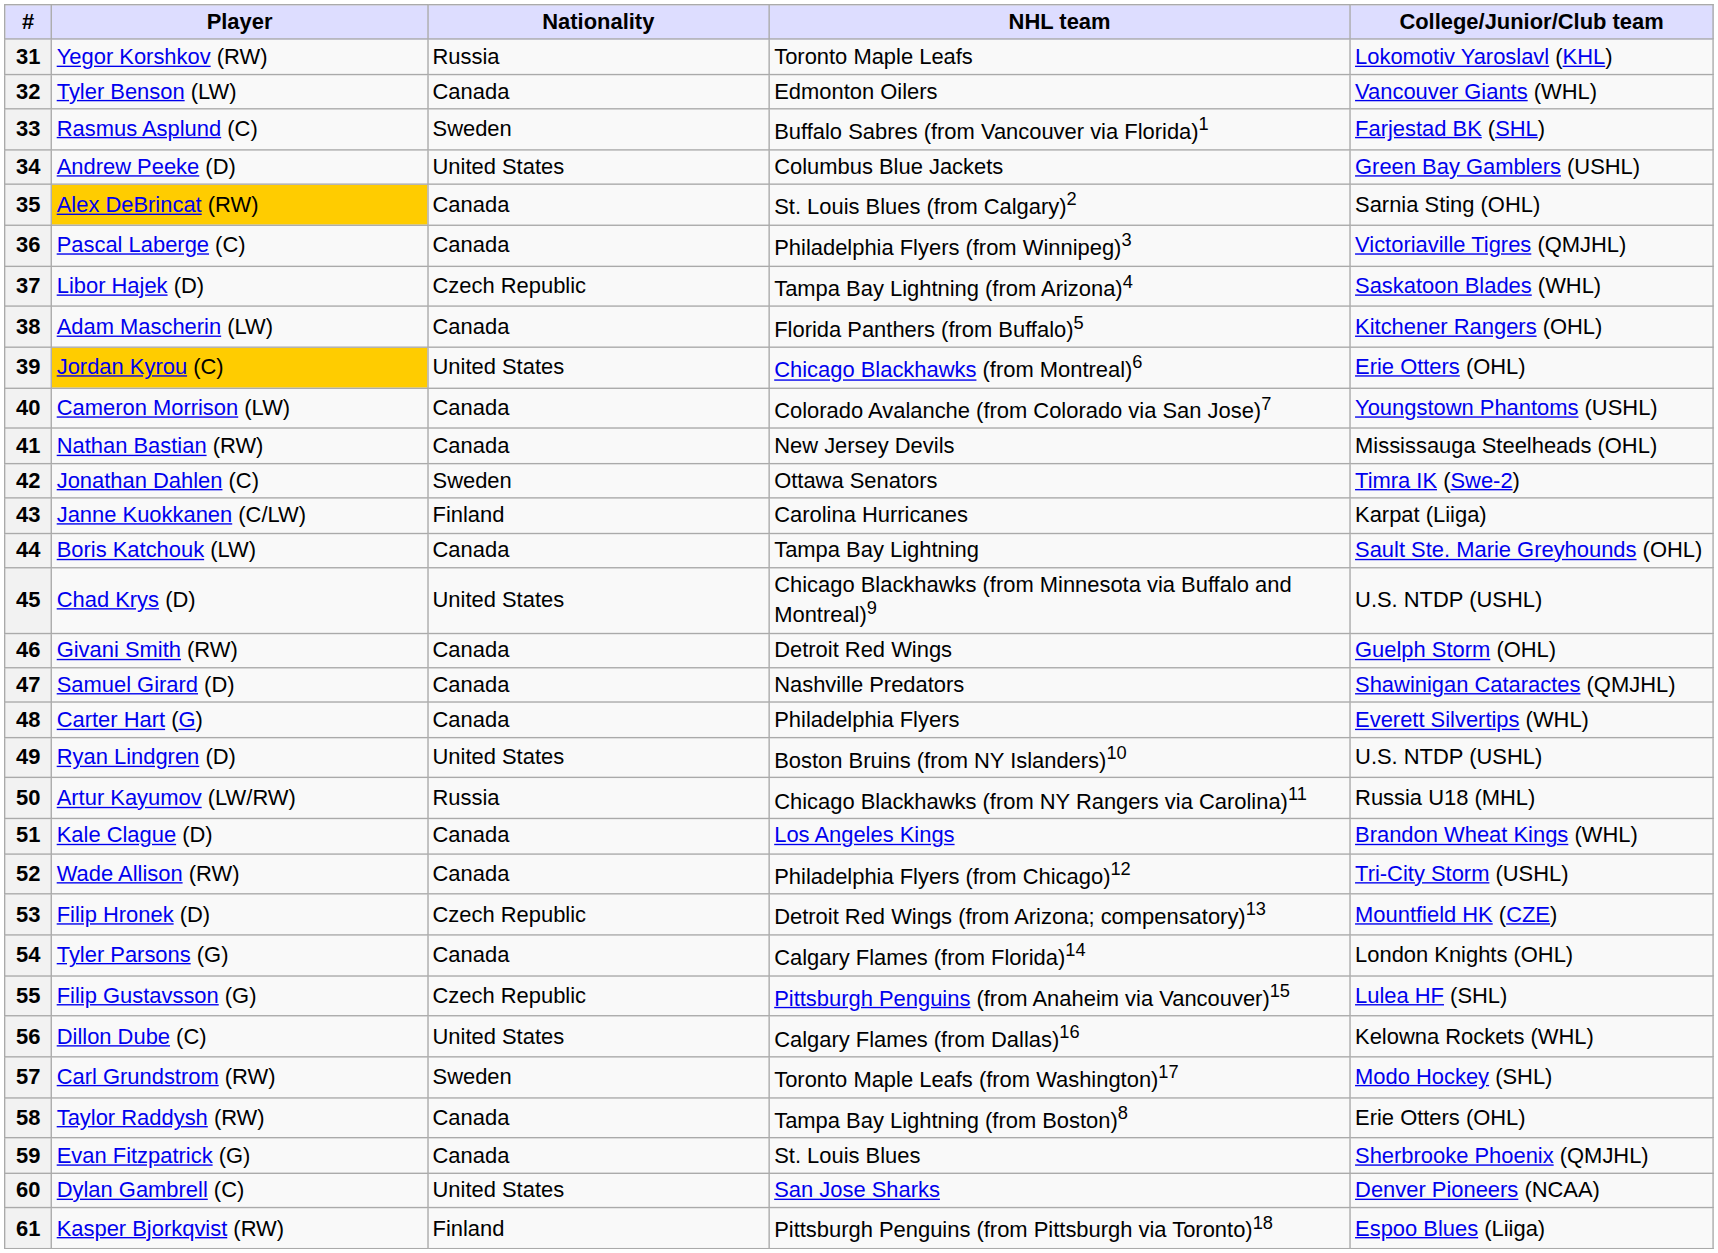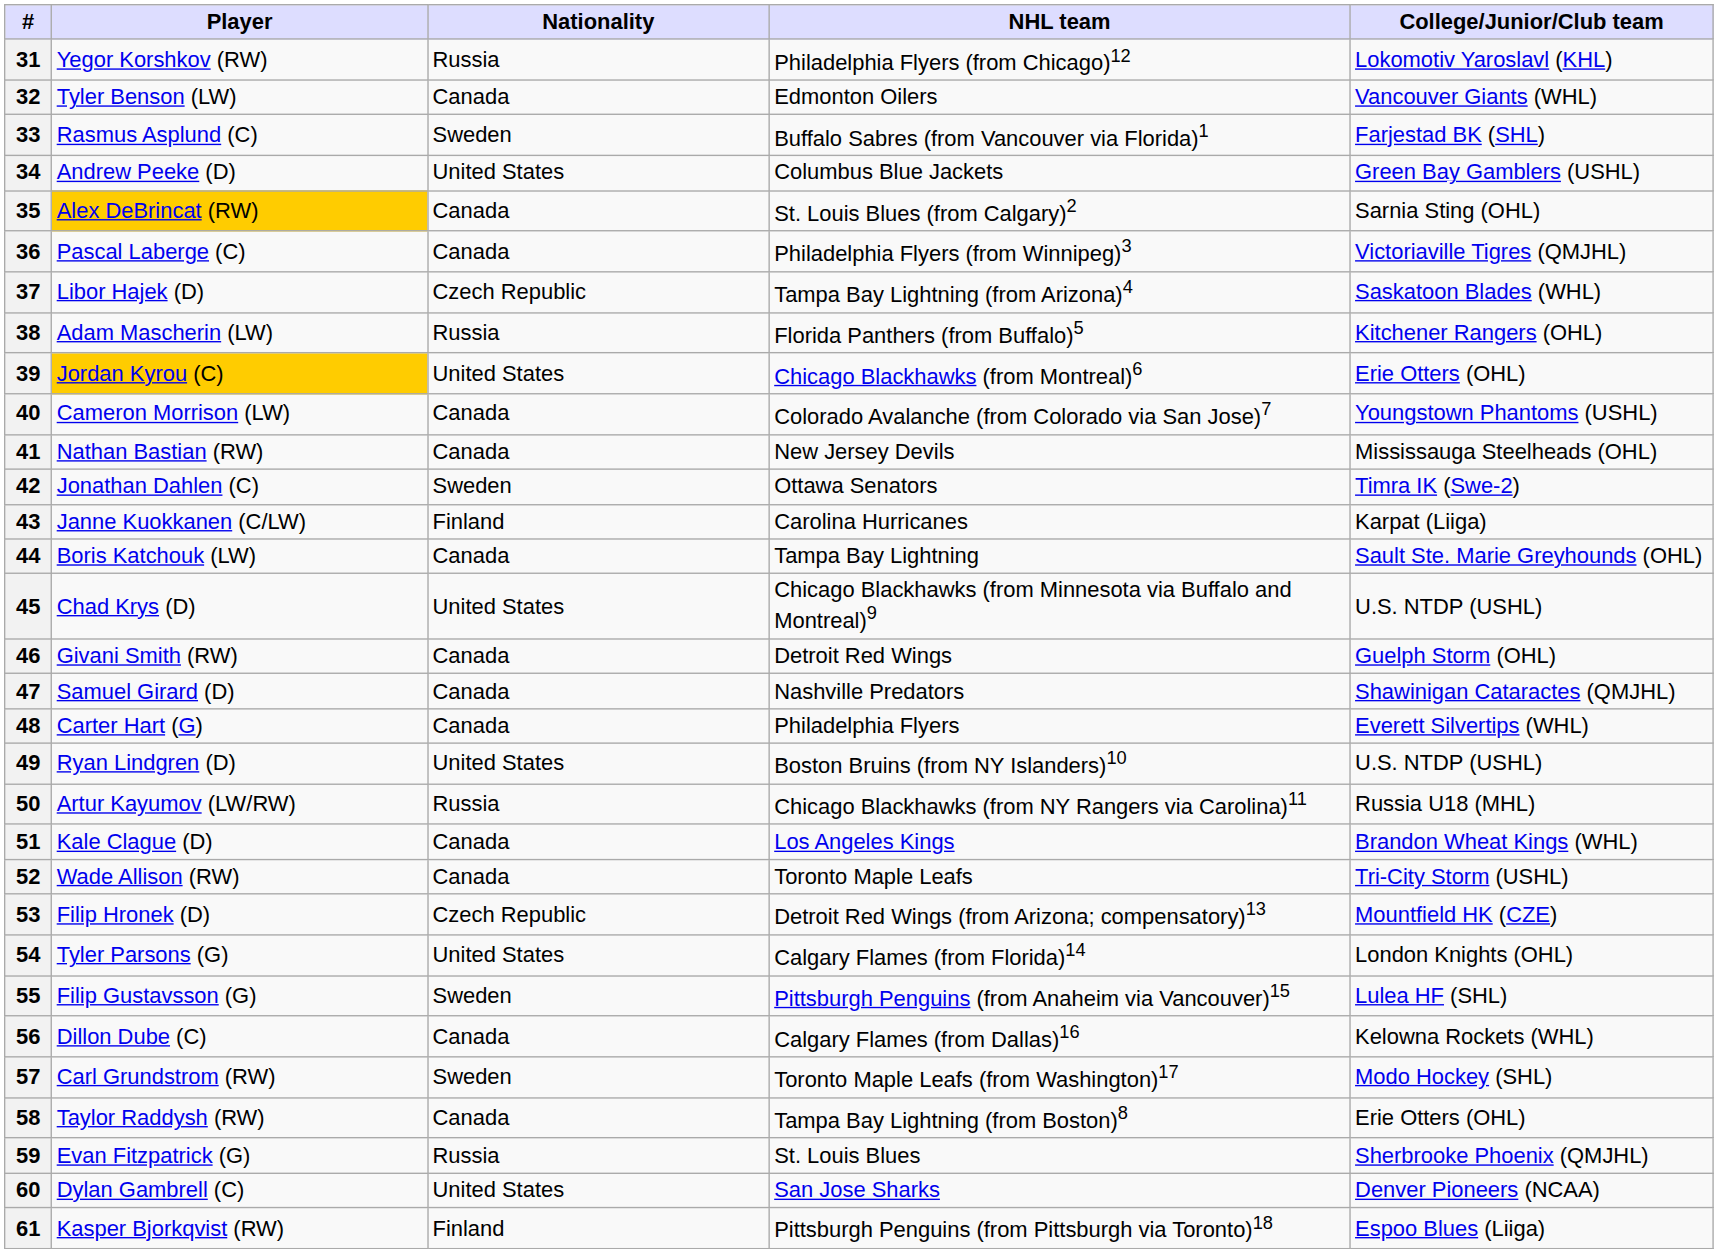 <table class="wikitable">
 <tr>
 <th style="background:#ddf; width:2.75%;">#</th>
 <th style="background:#ddf; width:22.0%;">Player</th>
 <th style="background:#ddf; width:20.0%;">Nationality</th>
 <th style="background:#ddf; width:34.0%;">NHL team</th>
 <th style="background:#ddf; width:100.0%;">College/Junior/Club team</th>
 </tr>
 <tr>
 <th>31</th>
 <td><a href='#'>Yegor Korshkov</a> (RW)</td>
 <td> Russia</td>
-<td>Toronto Maple Leafs</td>
+<td>Philadelphia Flyers (from Chicago)<sup>12</sup></td>
 <td><a href='#'>Lokomotiv Yaroslavl</a> (<a href='#'>KHL</a>)</td>
 </tr>
 <tr>
 <th>32</th>
 <td><a href='#'>Tyler Benson</a> (LW)</td>
 <td> Canada</td>
 <td>Edmonton Oilers</td>
 <td><a href='#'>Vancouver Giants</a> (WHL)</td>
 </tr>
 <tr>
 <th>33</th>
 <td><a href='#'>Rasmus Asplund</a> (C)</td>
 <td> Sweden</td>
 <td>Buffalo Sabres (from Vancouver via Florida)<sup>1</sup></td>
 <td><a href='#'>Farjestad BK</a> (<a href='#'>SHL</a>)</td>
 </tr>
 <tr>
 <th>34</th>
 <td><a href='#'>Andrew Peeke</a> (D)</td>
 <td> United States</td>
 <td>Columbus Blue Jackets</td>
 <td><a href='#'>Green Bay Gamblers</a> (USHL)</td>
 </tr>
 <tr>
 <th>35</th>
 <td bgcolor="#FFCC00"><a href='#'>Alex DeBrincat</a> (RW)</td>
 <td> Canada</td>
 <td>St. Louis Blues (from Calgary)<sup>2</sup></td>
 <td>Sarnia Sting (OHL)</td>
 </tr>
 <tr>
 <th>36</th>
 <td><a href='#'>Pascal Laberge</a> (C)</td>
 <td> Canada</td>
 <td>Philadelphia Flyers (from Winnipeg)<sup>3</sup></td>
 <td><a href='#'>Victoriaville Tigres</a> (QMJHL)</td>
 </tr>
 <tr>
 <th>37</th>
 <td><a href='#'>Libor Hajek</a> (D)</td>
 <td> Czech Republic</td>
 <td>Tampa Bay Lightning (from Arizona)<sup>4</sup></td>
 <td><a href='#'>Saskatoon Blades</a> (WHL)</td>
 </tr>
 <tr>
 <th>38</th>
 <td><a href='#'>Adam Mascherin</a> (LW)</td>
-<td> Canada</td>
+<td> Russia</td>
 <td>Florida Panthers (from Buffalo)<sup>5</sup></td>
 <td><a href='#'>Kitchener Rangers</a> (OHL)</td>
 </tr>
 <tr>
 <th>39</th>
 <td bgcolor="#FFCC00"><a href='#'>Jordan Kyrou</a> (C)</td>
 <td> United States</td>
 <td><a href='#'>Chicago Blackhawks</a> (from Montreal)<sup>6</sup></td>
 <td><a href='#'>Erie Otters</a> (OHL)</td>
 </tr>
 <tr>
 <th>40</th>
 <td><a href='#'>Cameron Morrison</a> (LW)</td>
 <td> Canada</td>
 <td>Colorado Avalanche (from Colorado via San Jose)<sup>7</sup></td>
 <td><a href='#'>Youngstown Phantoms</a> (USHL)</td>
 </tr>
 <tr>
 <th>41</th>
 <td><a href='#'>Nathan Bastian</a> (RW)</td>
 <td> Canada</td>
 <td>New Jersey Devils</td>
 <td>Mississauga Steelheads (OHL)</td>
 </tr>
 <tr>
 <th>42</th>
 <td><a href='#'>Jonathan Dahlen</a> (C)</td>
 <td> Sweden</td>
 <td>Ottawa Senators</td>
 <td><a href='#'>Timra IK</a> (<a href='#'>Swe-2</a>)</td>
 </tr>
 <tr>
 <th>43</th>
 <td><a href='#'>Janne Kuokkanen</a> (C/LW)</td>
 <td> Finland</td>
 <td>Carolina Hurricanes</td>
 <td>Karpat (Liiga)</td>
 </tr>
 <tr>
 <th>44</th>
 <td><a href='#'>Boris Katchouk</a> (LW)</td>
 <td> Canada</td>
 <td>Tampa Bay Lightning</td>
 <td><a href='#'>Sault Ste. Marie Greyhounds</a> (OHL)</td>
 </tr>
 <tr>
 <th>45</th>
 <td><a href='#'>Chad Krys</a> (D)</td>
 <td> United States</td>
 <td>Chicago Blackhawks (from Minnesota via Buffalo and Montreal)<sup>9</sup></td>
 <td>U.S. NTDP (USHL)</td>
 </tr>
 <tr>
 <th>46</th>
 <td><a href='#'>Givani Smith</a> (RW)</td>
 <td> Canada</td>
 <td>Detroit Red Wings</td>
 <td><a href='#'>Guelph Storm</a> (OHL)</td>
 </tr>
 <tr>
 <th>47</th>
 <td><a href='#'>Samuel Girard</a> (D)</td>
 <td> Canada</td>
 <td>Nashville Predators</td>
 <td><a href='#'>Shawinigan Cataractes</a> (QMJHL)</td>
 </tr>
 <tr>
 <th>48</th>
 <td><a href='#'>Carter Hart</a> (<a href='#'>G</a>)</td>
 <td> Canada</td>
 <td>Philadelphia Flyers</td>
 <td><a href='#'>Everett Silvertips</a> (WHL)</td>
 </tr>
 <tr>
 <th>49</th>
 <td><a href='#'>Ryan Lindgren</a> (D)</td>
 <td> United States</td>
 <td>Boston Bruins (from NY Islanders)<sup>10</sup></td>
 <td>U.S. NTDP (USHL)</td>
 </tr>
 <tr>
 <th>50</th>
 <td><a href='#'>Artur Kayumov</a> (LW/RW)</td>
 <td> Russia</td>
 <td>Chicago Blackhawks (from NY Rangers via Carolina)<sup>11</sup></td>
 <td>Russia U18 (MHL)</td>
 </tr>
 <tr>
 <th>51</th>
 <td><a href='#'>Kale Clague</a> (D)</td>
 <td> Canada</td>
 <td><a href='#'>Los Angeles Kings</a></td>
 <td><a href='#'>Brandon Wheat Kings</a> (WHL)</td>
 </tr>
 <tr>
 <th>52</th>
 <td><a href='#'>Wade Allison</a> (RW)</td>
 <td> Canada</td>
-<td>Philadelphia Flyers (from Chicago)<sup>12</sup></td>
+<td>Toronto Maple Leafs</td>
 <td><a href='#'>Tri-City Storm</a> (USHL)</td>
 </tr>
 <tr>
 <th>53</th>
 <td><a href='#'>Filip Hronek</a> (D)</td>
 <td> Czech Republic</td>
 <td>Detroit Red Wings (from Arizona; compensatory)<sup>13</sup></td>
 <td><a href='#'>Mountfield HK</a> (<a href='#'>CZE</a>)</td>
 </tr>
 <tr>
 <th>54</th>
 <td><a href='#'>Tyler Parsons</a> (G)</td>
-<td> Canada</td>
+<td> United States</td>
 <td>Calgary Flames (from Florida)<sup>14</sup></td>
 <td>London Knights (OHL)</td>
 </tr>
 <tr>
 <th>55</th>
 <td><a href='#'>Filip Gustavsson</a> (G)</td>
-<td> Czech Republic</td>
+<td> Sweden</td>
 <td><a href='#'>Pittsburgh Penguins</a> (from Anaheim via Vancouver)<sup>15</sup></td>
 <td><a href='#'>Lulea HF</a> (SHL)</td>
 </tr>
 <tr>
 <th>56</th>
 <td><a href='#'>Dillon Dube</a> (C)</td>
-<td> United States</td>
+<td> Canada</td>
 <td>Calgary Flames (from Dallas)<sup>16</sup></td>
 <td>Kelowna Rockets (WHL)</td>
 </tr>
 <tr>
 <th>57</th>
 <td><a href='#'>Carl Grundstrom</a> (RW)</td>
 <td> Sweden</td>
 <td>Toronto Maple Leafs (from Washington)<sup>17</sup></td>
 <td><a href='#'>Modo Hockey</a> (SHL)</td>
 </tr>
 <tr>
 <th>58</th>
 <td><a href='#'>Taylor Raddysh</a> (RW)</td>
 <td> Canada</td>
 <td>Tampa Bay Lightning (from Boston)<sup>8</sup></td>
 <td>Erie Otters (OHL)</td>
 </tr>
 <tr>
 <th>59</th>
 <td><a href='#'>Evan Fitzpatrick</a> (G)</td>
-<td> Canada</td>
+<td> Russia</td>
 <td>St. Louis Blues</td>
 <td><a href='#'>Sherbrooke Phoenix</a> (QMJHL)</td>
 </tr>
 <tr>
 <th>60</th>
 <td><a href='#'>Dylan Gambrell</a> (C)</td>
 <td> United States</td>
 <td><a href='#'>San Jose Sharks</a></td>
 <td><a href='#'>Denver Pioneers</a> (NCAA)</td>
 </tr>
 <tr>
 <th>61</th>
 <td><a href='#'>Kasper Bjorkqvist</a> (RW)</td>
 <td> Finland</td>
 <td>Pittsburgh Penguins (from Pittsburgh via Toronto)<sup>18</sup></td>
 <td><a href='#'>Espoo Blues</a> (Liiga)</td>
 </tr>
 </table>
